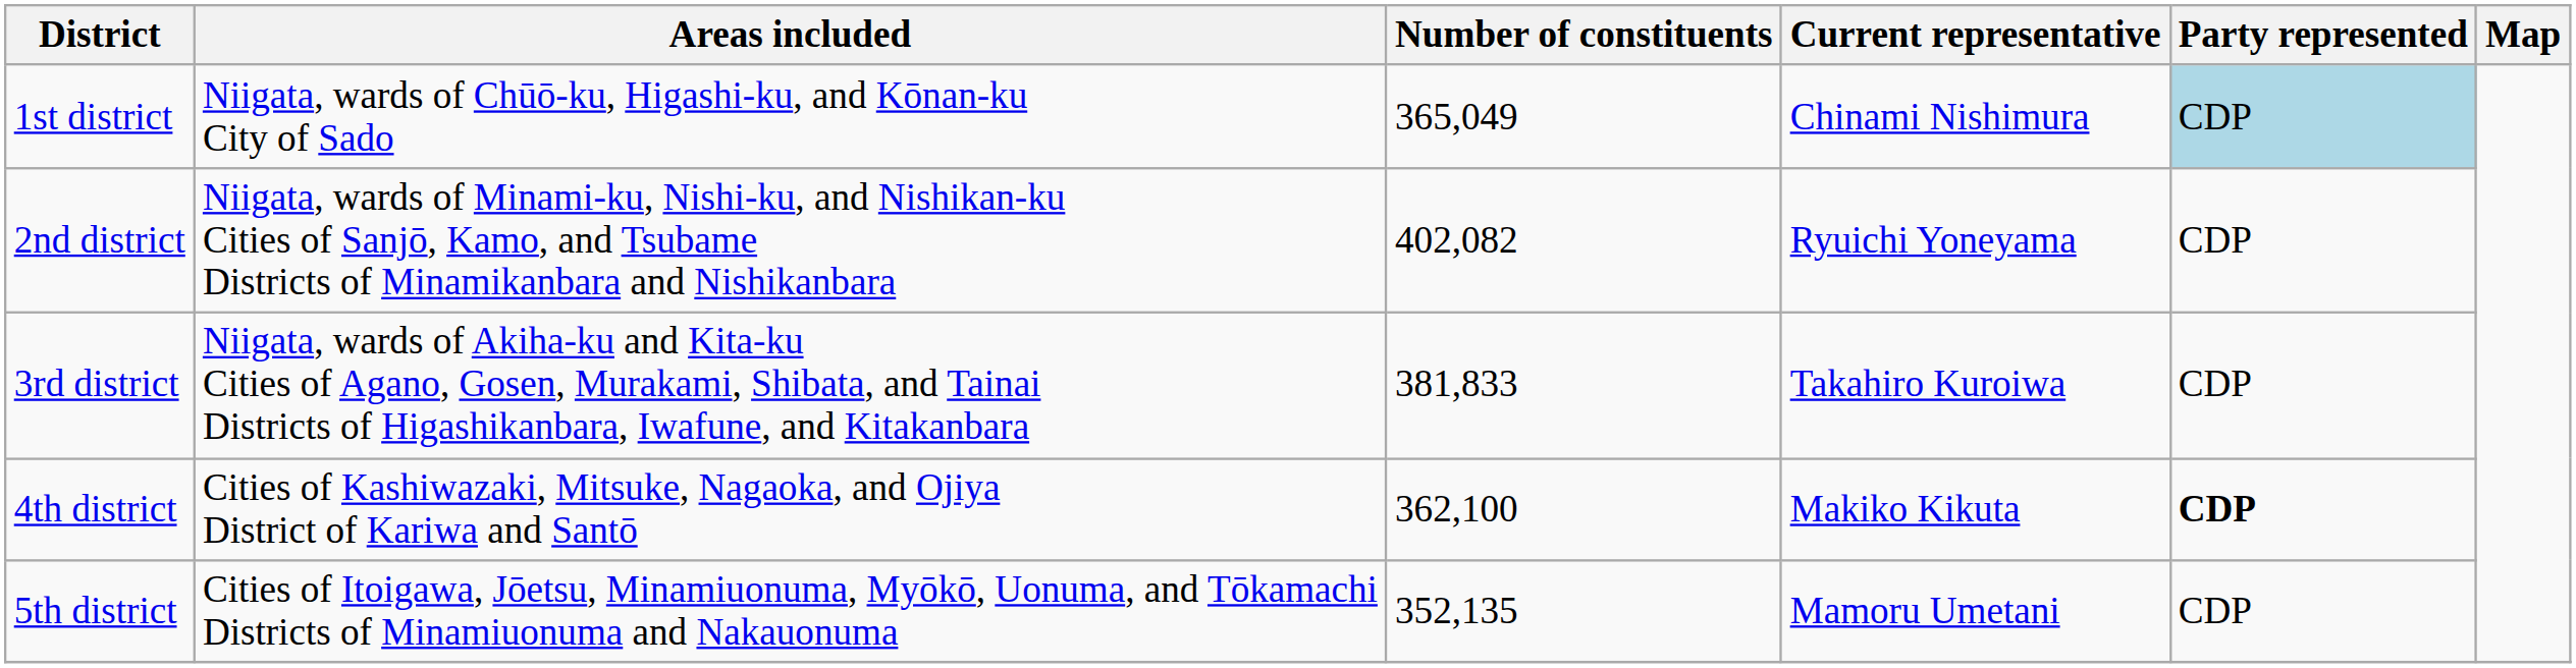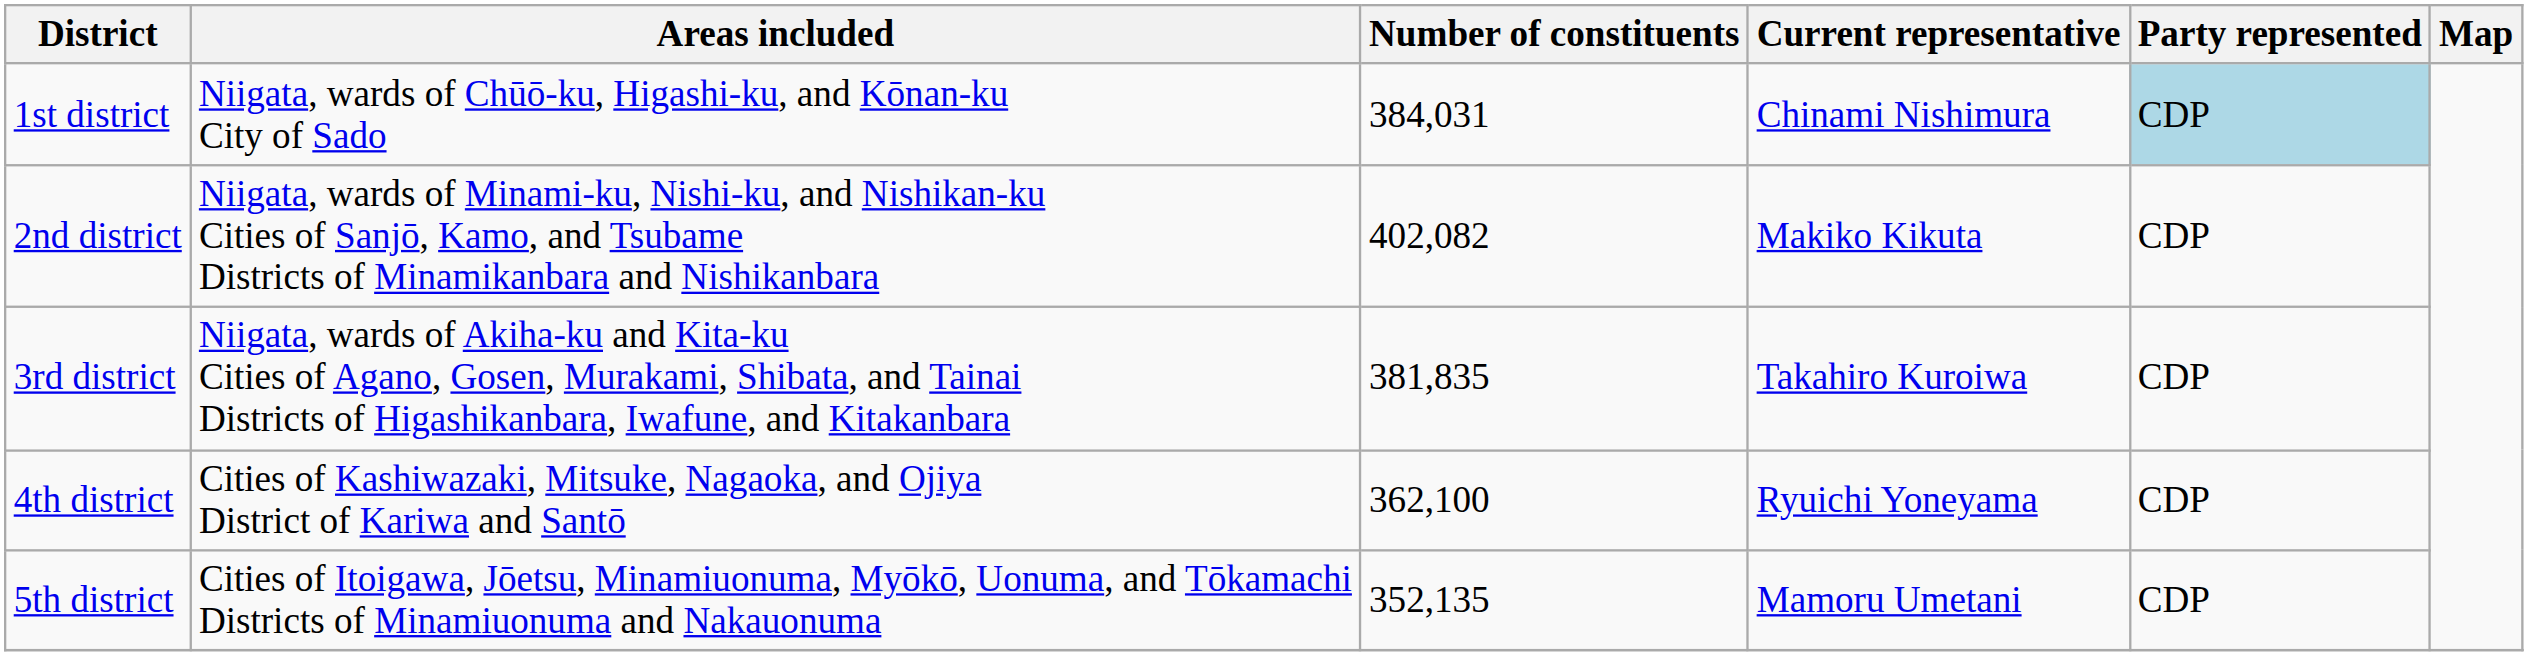 <table class="wikitable">
 <tr>
 <th>District</th>
 <th>Areas included</th>
 <th>Number of constituents</th>
 <th>Current representative</th>
 <th>Party represented</th>
 <th>Map</th>
 </tr>
 <tr>
 <td><a href='#'>1st district</a></td>
 <td><a href='#'>Niigata</a>, wards of <a href='#'>Chūō-ku</a>, <a href='#'>Higashi-ku</a>, and <a href='#'>Kōnan-ku</a><br>City of <a href='#'>Sado</a></td>
-<td>365,049</td>
+<td>384,031</td>
 <td><a href='#'>Chinami Nishimura</a></td>
 <td style="background: lightblue;">CDP</td>
 <td rowspan="5"></td>
 </tr>
 <tr>
 <td><a href='#'>2nd district</a></td>
 <td><a href='#'>Niigata</a>, wards of <a href='#'>Minami-ku</a>, <a href='#'>Nishi-ku</a>, and <a href='#'>Nishikan-ku</a><br>Cities of <a href='#'>Sanjō</a>, <a href='#'>Kamo</a>, and <a href='#'>Tsubame</a><br>Districts of <a href='#'>Minamikanbara</a> and <a href='#'>Nishikanbara</a></td>
 <td>402,082</td>
-<td><a href='#'>Ryuichi Yoneyama</a></td>
+<td><a href='#'>Makiko Kikuta</a></td>
 <td>CDP</td>
 </tr>
 <tr>
 <td><a href='#'>3rd district</a></td>
 <td><a href='#'>Niigata</a>, wards of <a href='#'>Akiha-ku</a> and <a href='#'>Kita-ku</a><br>Cities of <a href='#'>Agano</a>, <a href='#'>Gosen</a>, <a href='#'>Murakami</a>, <a href='#'>Shibata</a>, and <a href='#'>Tainai</a><br>Districts of <a href='#'>Higashikanbara</a>, <a href='#'>Iwafune</a>, and <a href='#'>Kitakanbara</a></td>
-<td>381,833</td>
+<td>381,835</td>
 <td><a href='#'>Takahiro Kuroiwa</a></td>
 <td>CDP</td>
 </tr>
 <tr>
 <td><a href='#'>4th district</a></td>
 <td>Cities of <a href='#'>Kashiwazaki</a>, <a href='#'>Mitsuke</a>, <a href='#'>Nagaoka</a>, and <a href='#'>Ojiya</a><br>District of <a href='#'>Kariwa</a> and <a href='#'>Santō</a></td>
 <td>362,100</td>
-<td><a href='#'>Makiko Kikuta</a></td>
-<td><strong>CDP</strong></td>
+<td><a href='#'>Ryuichi Yoneyama</a></td>
+<td>CDP</td>
 </tr>
 <tr>
 <td><a href='#'>5th district</a></td>
 <td>Cities of <a href='#'>Itoigawa</a>, <a href='#'>Jōetsu</a>, <a href='#'>Minamiuonuma</a>, <a href='#'>Myōkō</a>, <a href='#'>Uonuma</a>, and <a href='#'>Tōkamachi</a><br>Districts of <a href='#'>Minamiuonuma</a> and <a href='#'>Nakauonuma</a></td>
 <td>352,135</td>
 <td><a href='#'>Mamoru Umetani</a></td>
 <td>CDP</td>
 </tr>
 <tr>
 </tr>
 </table>
